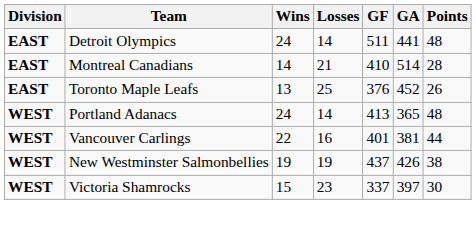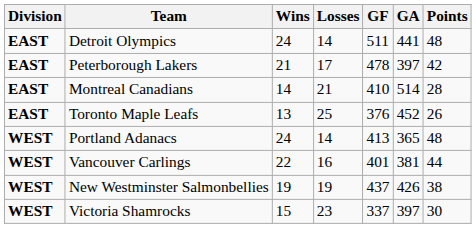 <table class="wikitable">
 <tr>
 <th>Division</th>
 <th>Team</th>
 <th>Wins</th>
 <th>Losses</th>
 <th>GF</th>
 <th>GA</th>
 <th>Points</th>
 </tr>
 <tr>
 <td style="font-weight: bold;">EAST</td>
 <td>Detroit Olympics</td>
 <td>24</td>
 <td>14</td>
 <td>511</td>
 <td>441</td>
 <td>48</td>
+</tr>
+<tr>
+<td style="font-weight: bold;">EAST</td>
+<td>Peterborough Lakers</td>
+<td>21</td>
+<td>17</td>
+<td>478</td>
+<td>397</td>
+<td>42</td>
 </tr>
 <tr>
 <td style="font-weight: bold;">EAST</td>
 <td>Montreal Canadians</td>
 <td>14</td>
 <td>21</td>
 <td>410</td>
 <td>514</td>
 <td>28</td>
 </tr>
 <tr>
 <td style="font-weight: bold;">EAST</td>
 <td>Toronto Maple Leafs</td>
 <td>13</td>
 <td>25</td>
 <td>376</td>
 <td>452</td>
 <td>26</td>
 </tr>
 <tr>
 <td style="font-weight: bold;">WEST</td>
 <td>Portland Adanacs</td>
 <td>24</td>
 <td>14</td>
 <td>413</td>
 <td>365</td>
 <td>48</td>
 </tr>
 <tr>
 <td style="font-weight: bold;">WEST</td>
 <td>Vancouver Carlings</td>
 <td>22</td>
 <td>16</td>
 <td>401</td>
 <td>381</td>
 <td>44</td>
 </tr>
 <tr>
 <td style="font-weight: bold;">WEST</td>
 <td>New Westminster Salmonbellies</td>
 <td>19</td>
 <td>19</td>
 <td>437</td>
 <td>426</td>
 <td>38</td>
 </tr>
 <tr>
 <td style="font-weight: bold;">WEST</td>
 <td>Victoria Shamrocks</td>
 <td>15</td>
 <td>23</td>
 <td>337</td>
 <td>397</td>
 <td>30</td>
 </tr>
 </table>
